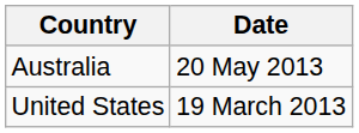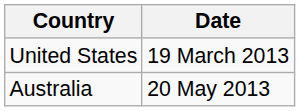 <table class="wikitable">
 <tr>
 <th>Country</th>
 <th>Date</th>
 </tr>
 <tr>
+<td>United States</td>
+<td>19 March 2013</td>
+</tr>
+<tr>
 <td>Australia</td>
 <td>20 May 2013</td>
 </tr>
-<tr>
-<td>United States</td>
-<td>19 March 2013</td>
-</tr>
 </table>
